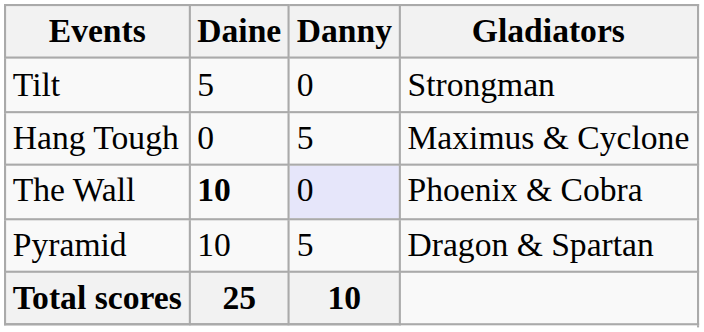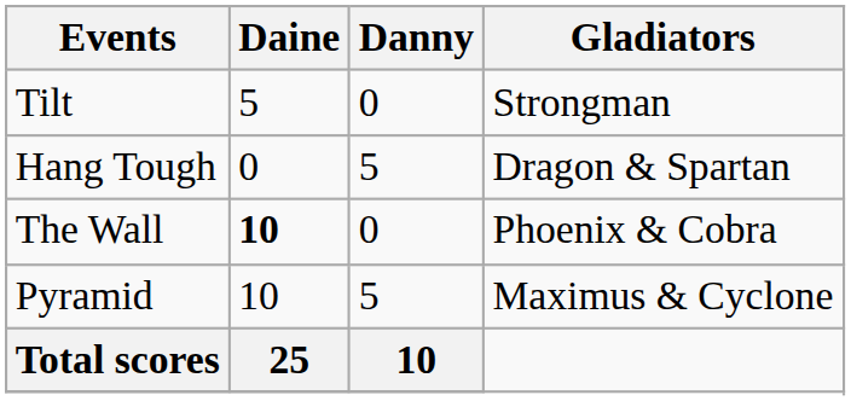 <table class="wikitable">
 <tr>
 <th>Events</th>
 <th>Daine</th>
 <th>Danny</th>
 <th>Gladiators</th>
 </tr>
 <tr>
 <td>Tilt</td>
 <td>5</td>
 <td>0</td>
 <td>Strongman</td>
 </tr>
 <tr>
 <td>Hang Tough</td>
 <td>0</td>
 <td>5</td>
-<td>Maximus & Cyclone</td>
+<td>Dragon & Spartan</td>
 </tr>
 <tr>
 <td>The Wall</td>
 <td><strong>10</strong></td>
-<td style="background: lavender;">0</td>
+<td>0</td>
 <td>Phoenix & Cobra</td>
 </tr>
 <tr>
 <td>Pyramid</td>
 <td>10</td>
 <td>5</td>
-<td>Dragon & Spartan</td>
+<td>Maximus & Cyclone</td>
 </tr>
 <tr>
 <th>Total scores</th>
 <th>25</th>
 <th>10</th>
 </tr>
 <tr>
 </tr>
 </table>
